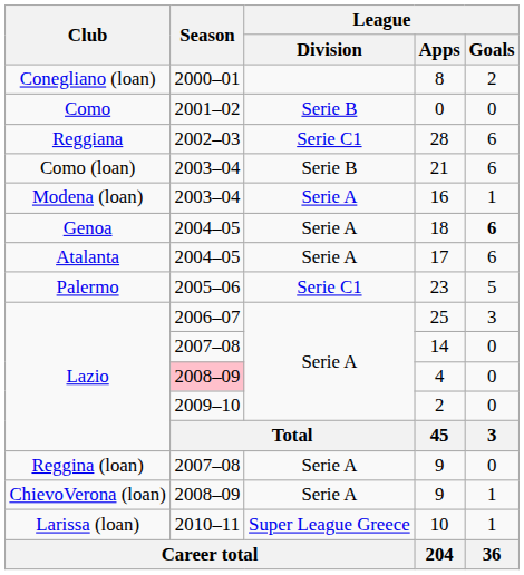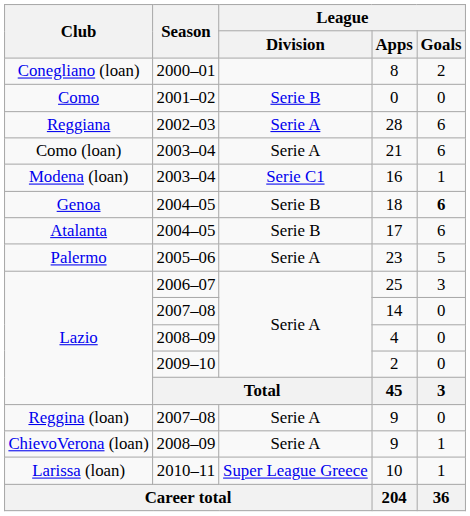 <table class="wikitable" style="text-align:center">
 <tr>
 <th rowspan="2">Club</th>
 <th rowspan="2">Season</th>
 <th colspan="3">League</th>
 </tr>
 <tr>
 <th>Division</th>
 <th>Apps</th>
 <th>Goals</th>
 </tr>
 <tr>
 <td><a href='#'>Conegliano</a> (loan)</td>
 <td>2000–01</td>
 <td></td>
 <td>8</td>
 <td>2</td>
 </tr>
 <tr>
 <td><a href='#'>Como</a></td>
 <td>2001–02</td>
 <td><a href='#'>Serie B</a></td>
 <td>0</td>
 <td>0</td>
 </tr>
 <tr>
 <td><a href='#'>Reggiana</a></td>
 <td>2002–03</td>
-<td><a href='#'>Serie C1</a></td>
+<td><a href='#'>Serie A</a></td>
 <td>28</td>
 <td>6</td>
 </tr>
 <tr>
 <td>Como (loan)</td>
 <td>2003–04</td>
-<td>Serie B</td>
+<td>Serie A</td>
 <td>21</td>
 <td>6</td>
 </tr>
 <tr>
 <td><a href='#'>Modena</a> (loan)</td>
 <td>2003–04</td>
-<td><a href='#'>Serie A</a></td>
+<td><a href='#'>Serie C1</a></td>
 <td>16</td>
 <td>1</td>
 </tr>
 <tr>
 <td><a href='#'>Genoa</a></td>
 <td>2004–05</td>
-<td>Serie A</td>
+<td>Serie B</td>
 <td>18</td>
 <td><strong>6</strong></td>
 </tr>
 <tr>
 <td><a href='#'>Atalanta</a></td>
 <td>2004–05</td>
-<td>Serie A</td>
+<td>Serie B</td>
 <td>17</td>
 <td>6</td>
 </tr>
 <tr>
 <td><a href='#'>Palermo</a></td>
 <td>2005–06</td>
-<td><a href='#'>Serie C1</a></td>
+<td>Serie A</td>
 <td>23</td>
 <td>5</td>
 </tr>
 <tr>
 <td rowspan="5"><a href='#'>Lazio</a></td>
 <td>2006–07</td>
 <td rowspan="4">Serie A</td>
 <td>25</td>
 <td>3</td>
 </tr>
 <tr>
 <td>2007–08</td>
 <td>14</td>
 <td>0</td>
 </tr>
 <tr>
-<td style="background: pink;">2008–09</td>
+<td>2008–09</td>
 <td>4</td>
 <td>0</td>
 </tr>
 <tr>
 <td>2009–10</td>
 <td>2</td>
 <td>0</td>
 </tr>
 <tr>
 <th colspan="2">Total</th>
 <th>45</th>
 <th>3</th>
 </tr>
 <tr>
 <td><a href='#'>Reggina</a> (loan)</td>
 <td>2007–08</td>
 <td>Serie A</td>
 <td>9</td>
 <td>0</td>
 </tr>
 <tr>
 <td><a href='#'>ChievoVerona</a> (loan)</td>
 <td>2008–09</td>
 <td>Serie A</td>
 <td>9</td>
 <td>1</td>
 </tr>
 <tr>
 <td><a href='#'>Larissa</a> (loan)</td>
 <td>2010–11</td>
 <td><a href='#'>Super League Greece</a></td>
 <td>10</td>
 <td>1</td>
 </tr>
 <tr>
 <th colspan="3">Career total</th>
 <th>204</th>
 <th>36</th>
 </tr>
 </table>
